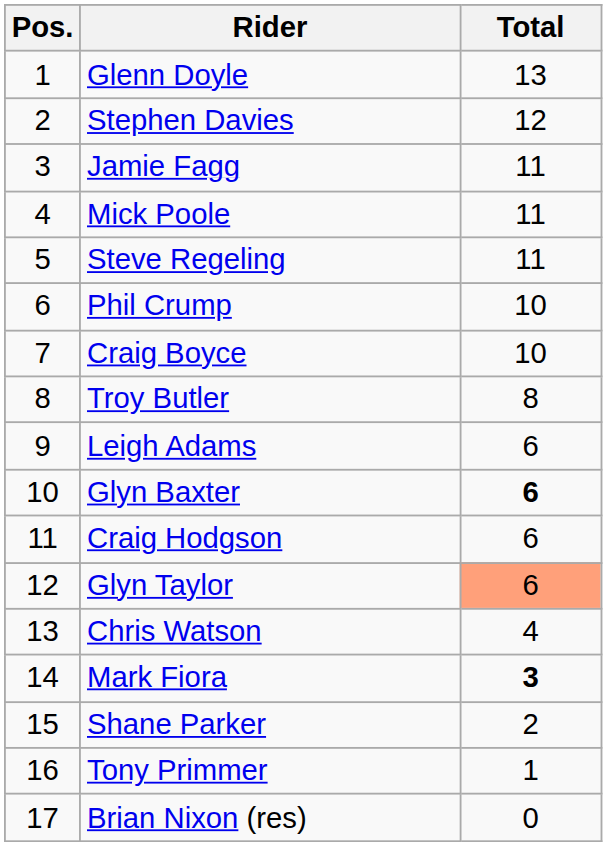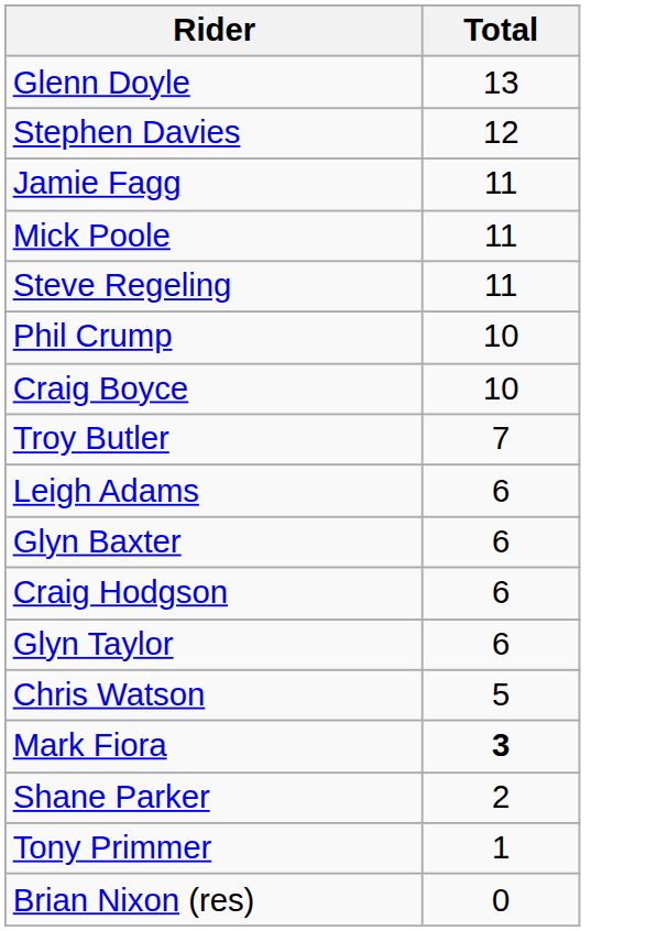 <table class=wikitable>
 <tr>
-<th width=25px>Pos.</th>
 <th width=200px>Rider</th>
 <th width=70px>Total</th>
 </tr>
 <tr align=center >
-<td>1</td>
 <td align=left><a href='#'>Glenn Doyle</a></td>
 <td>13</td>
 </tr>
 <tr align=center>
-<td>2</td>
 <td align=left><a href='#'>Stephen Davies</a></td>
 <td>12</td>
 </tr>
 <tr align=center>
-<td>3</td>
 <td align=left><a href='#'>Jamie Fagg</a></td>
 <td>11</td>
 </tr>
 <tr align=center>
-<td>4</td>
 <td align=left><a href='#'>Mick Poole</a></td>
 <td>11</td>
 </tr>
 <tr align=center>
-<td>5</td>
 <td align=left><a href='#'>Steve Regeling</a></td>
 <td>11</td>
 </tr>
 <tr align=center>
-<td>6</td>
 <td align=left><a href='#'>Phil Crump</a></td>
 <td>10</td>
 </tr>
 <tr align=center>
-<td>7</td>
 <td align=left><a href='#'>Craig Boyce</a></td>
 <td>10</td>
 </tr>
 <tr align=center>
-<td>8</td>
 <td align=left><a href='#'>Troy Butler</a></td>
-<td>8</td>
+<td>7</td>
 </tr>
 <tr align=center>
-<td>9</td>
 <td align=left><a href='#'>Leigh Adams</a></td>
 <td>6</td>
 </tr>
 <tr align=center>
-<td>10</td>
 <td align=left><a href='#'>Glyn Baxter</a></td>
-<td><strong>6</strong></td>
+<td>6</td>
 </tr>
 <tr align=center>
-<td>11</td>
 <td align=left><a href='#'>Craig Hodgson</a></td>
 <td>6</td>
 </tr>
 <tr align=center>
-<td>12</td>
 <td align=left><a href='#'>Glyn Taylor</a></td>
-<td style="background: lightsalmon;">6</td>
+<td>6</td>
 </tr>
 <tr align=center>
-<td>13</td>
 <td align=left><a href='#'>Chris Watson</a></td>
-<td>4</td>
+<td>5</td>
 </tr>
 <tr align=center>
-<td>14</td>
 <td align=left><a href='#'>Mark Fiora</a></td>
 <td><strong>3</strong></td>
 </tr>
 <tr align=center>
-<td>15</td>
 <td align=left><a href='#'>Shane Parker</a></td>
 <td>2</td>
 </tr>
 <tr align=center>
-<td>16</td>
 <td align=left><a href='#'>Tony Primmer</a></td>
 <td>1</td>
 </tr>
 <tr align=center>
-<td>17</td>
 <td align=left><a href='#'>Brian Nixon</a> (res)</td>
 <td>0</td>
 </tr>
 </table>
